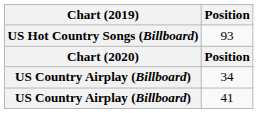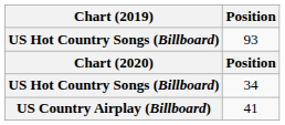 <table class="wikitable plainrowheaders" style="text-align:center">
 <tr>
 <th scope="col">Chart (2019)</th>
 <th scope="col">Position</th>
 </tr>
 <tr>
 <th scope="row">US Hot Country Songs (<em>Billboard</em>)</th>
 <td>93</td>
 </tr>
 <tr>
 <th scope="col">Chart (2020)</th>
 <th scope="col">Position</th>
 </tr>
 <tr>
-<th scope="row">US Country Airplay (<em>Billboard</em>)</th>
+<th scope="row">US Hot Country Songs (<em>Billboard</em>)</th>
 <td>34</td>
 </tr>
 <tr>
 <th scope="row">US Country Airplay (<em>Billboard</em>)</th>
 <td>41</td>
 </tr>
 </table>
